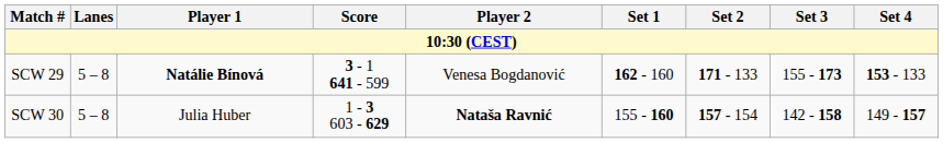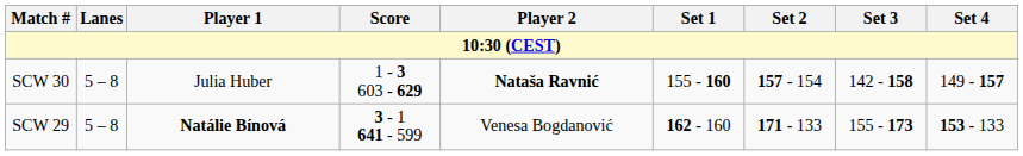 <table class="wikitable">
 <tr>
 <th width="7%">Match #</th>
 <th width="5%">Lanes</th>
 <th width="21%">Player 1</th>
 <th width="10%">Score</th>
 <th width="21%">Player 2</th>
 <th width="9%">Set 1</th>
 <th width="9%">Set 2</th>
 <th width="9%">Set 3</th>
 <th width="9%">Set 4</th>
 </tr>
 <tr>
 <td colspan="9" style="text-align:center; background-color:#FFFACD"><strong>10:30 (<a href='#'>CEST</a>)</strong></td>
 </tr>
 <tr style="text-align:center;">
+<td>SCW 30</td>
+<td>5 – 8</td>
+<td> Julia Huber</td>
+<td>1 - <strong>3</strong> <br> 603 - <strong>629</strong></td>
+<td> <strong>Nataša Ravnić</strong></td>
+<td>155 - <strong>160</strong></td>
+<td><strong>157</strong> - 154</td>
+<td>142 - <strong>158</strong></td>
+<td>149 - <strong>157</strong></td>
+</tr>
+<tr style="text-align:center;">
 <td>SCW 29</td>
 <td>5 – 8</td>
 <td> <strong>Natálie Bínová</strong></td>
 <td><strong>3</strong> - 1 <br> <strong>641</strong> - 599</td>
 <td> Venesa Bogdanović</td>
 <td><strong>162</strong> - 160</td>
 <td><strong>171</strong> - 133</td>
 <td>155 - <strong>173</strong></td>
 <td><strong>153</strong> - 133</td>
 </tr>
-<tr style="text-align:center;">
-<td>SCW 30</td>
-<td>5 – 8</td>
-<td> Julia Huber</td>
-<td>1 - <strong>3</strong> <br> 603 - <strong>629</strong></td>
-<td> <strong>Nataša Ravnić</strong></td>
-<td>155 - <strong>160</strong></td>
-<td><strong>157</strong> - 154</td>
-<td>142 - <strong>158</strong></td>
-<td>149 - <strong>157</strong></td>
-</tr>
 </table>
